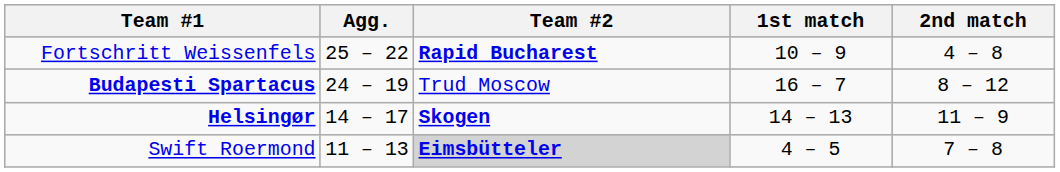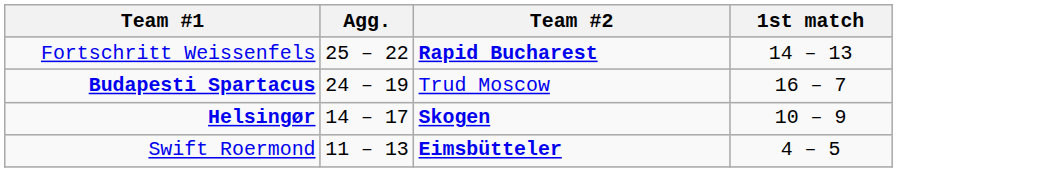 <table class=wikitable style="text-align:center">
 <tr>
 <th width=200>Team #1</th>
 <th width=55>Agg.</th>
 <th width=200>Team #2</th>
 <th width=100>1st match</th>
-<th width=100>2nd match</th>
 </tr>
 <tr>
 <td align=right><a href='#'>Fortschritt Weissenfels</a> </td>
 <td align=center>25 – 22</td>
 <td align=left> <strong><a href='#'>Rapid Bucharest</a></strong></td>
-<td align=center>10 – 9</td>
-<td align=center>4 – 8</td>
+<td align=center>14 – 13</td>
 </tr>
 <tr>
 <td align=right><strong><a href='#'>Budapesti Spartacus</a></strong> </td>
 <td align=center>24 – 19</td>
 <td align=left> <a href='#'>Trud Moscow</a></td>
 <td align=center>16 – 7</td>
-<td align=center>8 – 12</td>
 </tr>
 <tr>
 <td align=right><strong><a href='#'>Helsingør</a></strong> </td>
 <td align=center>14 – 17</td>
 <td align=left><strong> <a href='#'>Skogen</a></strong></td>
-<td align=center>14 – 13</td>
-<td align=center>11 – 9</td>
+<td align=center>10 – 9</td>
 </tr>
 <tr>
 <td align=right><a href='#'>Swift Roermond</a> </td>
 <td align=center>11 – 13</td>
-<td align=left style="background: lightgrey;"> <strong><a href='#'>Eimsbütteler</a></strong></td>
+<td align=left> <strong><a href='#'>Eimsbütteler</a></strong></td>
 <td align=center>4 – 5</td>
-<td align=center>7 – 8</td>
 </tr>
 </table>
